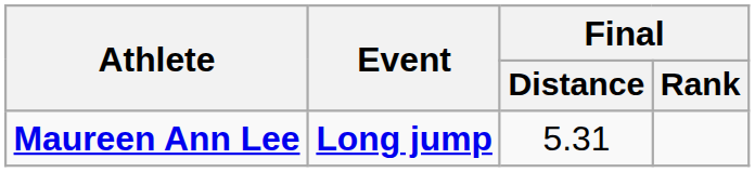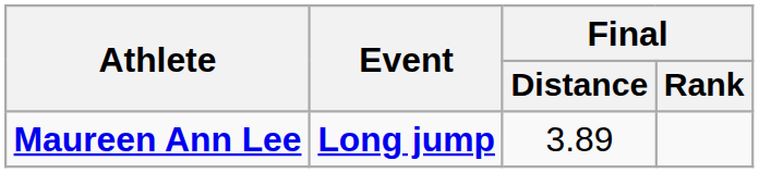 <table class="wikitable" style="font-size:90%">
 <tr>
 <th rowspan="2">Athlete</th>
 <th rowspan="2">Event</th>
 <th colspan="2">Final</th>
 </tr>
 <tr style="font-size:95%">
 <th>Distance</th>
 <th>Rank</th>
 </tr>
 <tr align=center>
 <td align=left><strong><a href='#'>Maureen Ann Lee</a></strong></td>
 <td align=left><strong><a href='#'>Long jump</a></strong></td>
-<td>5.31</td>
+<td>3.89</td>
 <td></td>
 </tr>
 </table>
